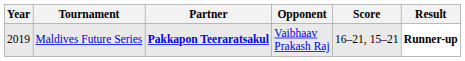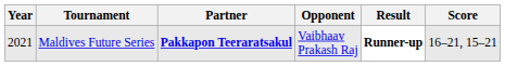 <table class="sortable wikitable" style="font-size: 90%;">
 <tr>
 <th>Year</th>
 <th>Tournament</th>
 <th>Partner</th>
 <th>Opponent</th>
+<th>Result</th>
 <th>Score</th>
-<th>Result</th>
 </tr>
 <tr style="background:#E9E9E9">
-<td align="center">2019</td>
+<td align="center">2021</td>
 <td align="left"><a href='#'>Maldives Future Series</a></td>
 <td align="left"><strong> <a href='#'>Pakkapon Teeraratsakul</a></strong></td>
 <td align="left"> <a href='#'>Vaibhaav</a><br> <a href='#'>Prakash Raj</a></td>
+<td style="text-align:left; background:white"> <strong>Runner-up</strong></td>
 <td align="left">16–21, 15–21</td>
-<td style="text-align:left; background:white"> <strong>Runner-up</strong></td>
 </tr>
 </table>
